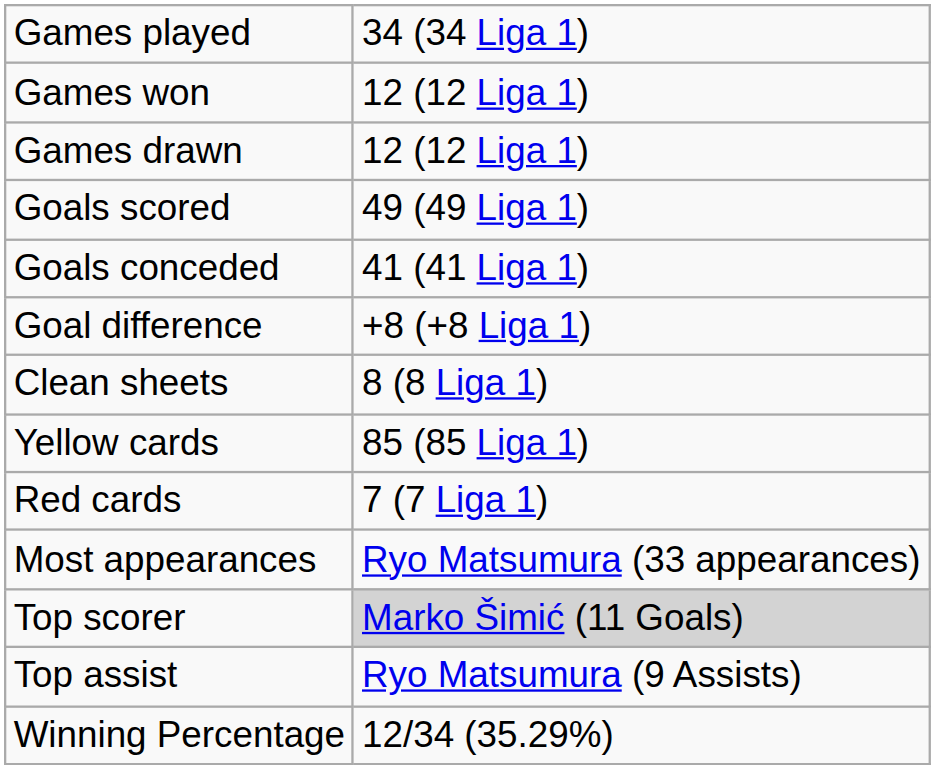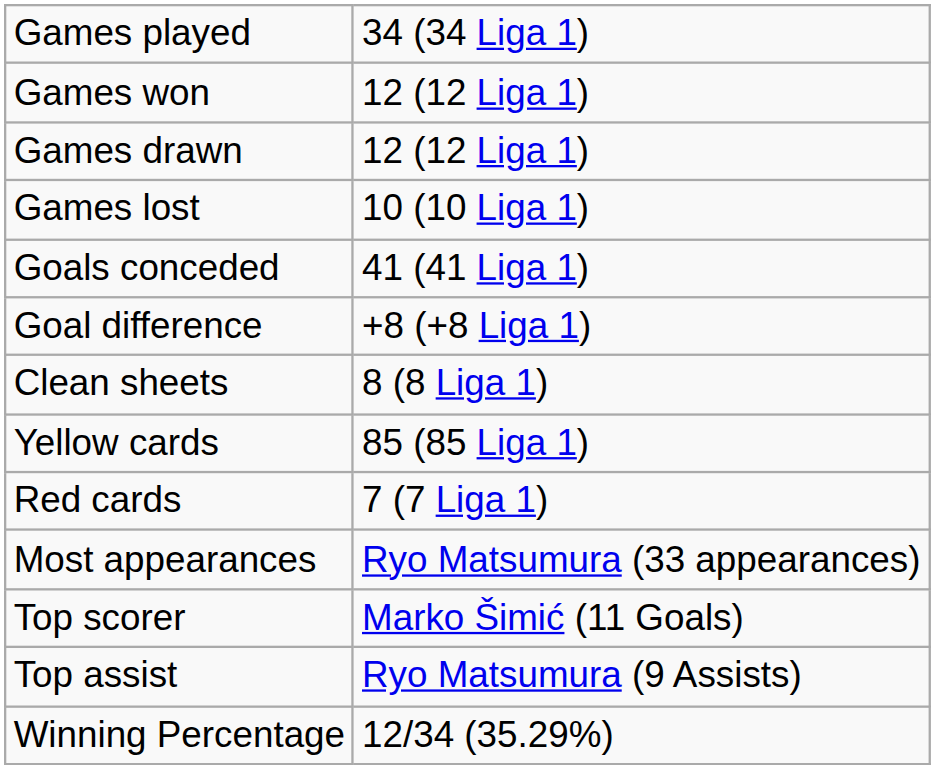 <table class="wikitable">
 <tr>
 <td>Games played</td>
 <td>34 (34 <a href='#'>Liga 1</a>)</td>
 </tr>
 <tr>
 <td>Games won</td>
 <td>12 (12 <a href='#'>Liga 1</a>)</td>
 </tr>
 <tr>
 <td>Games drawn</td>
 <td>12 (12 <a href='#'>Liga 1</a>)</td>
 </tr>
 <tr>
-<td>Goals scored</td>
-<td>49 (49 <a href='#'>Liga 1</a>)</td>
+<td>Games lost</td>
+<td>10 (10 <a href='#'>Liga 1</a>)</td>
 </tr>
 <tr>
 <td>Goals conceded</td>
 <td>41 (41 <a href='#'>Liga 1</a>)</td>
 </tr>
 <tr>
 <td>Goal difference</td>
 <td>+8 (+8 <a href='#'>Liga 1</a>)</td>
 </tr>
 <tr>
 <td>Clean sheets</td>
 <td>8 (8 <a href='#'>Liga 1</a>)</td>
 </tr>
 <tr>
 <td>Yellow cards</td>
 <td>85 (85 <a href='#'>Liga 1</a>)</td>
 </tr>
 <tr>
 <td>Red cards</td>
 <td>7 (7 <a href='#'>Liga 1</a>)</td>
 </tr>
 <tr>
 <td>Most appearances</td>
 <td> <a href='#'>Ryo Matsumura</a> (33 appearances)</td>
 </tr>
 <tr>
 <td>Top scorer</td>
-<td style="background: lightgrey;"> <a href='#'>Marko Šimić</a> (11 Goals)</td>
+<td> <a href='#'>Marko Šimić</a> (11 Goals)</td>
 </tr>
 <tr>
 <td>Top assist</td>
 <td> <a href='#'>Ryo Matsumura</a> (9 Assists)</td>
 </tr>
 <tr>
 <td>Winning Percentage</td>
 <td>12/34 (35.29%)</td>
 </tr>
 </table>
